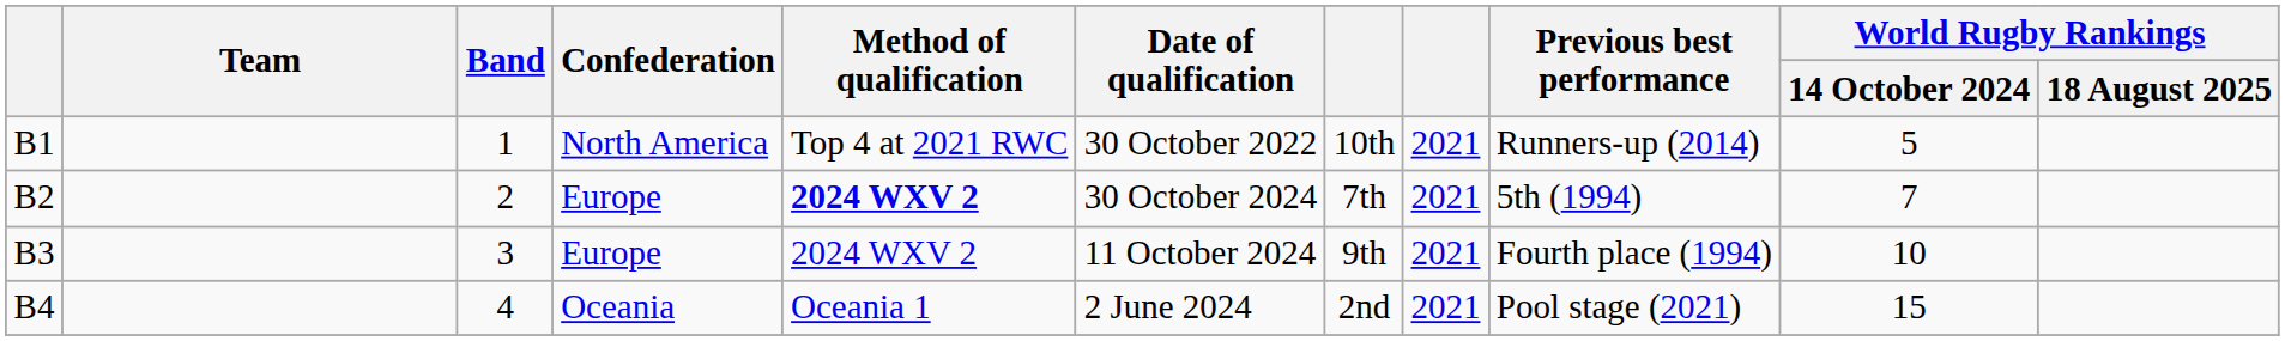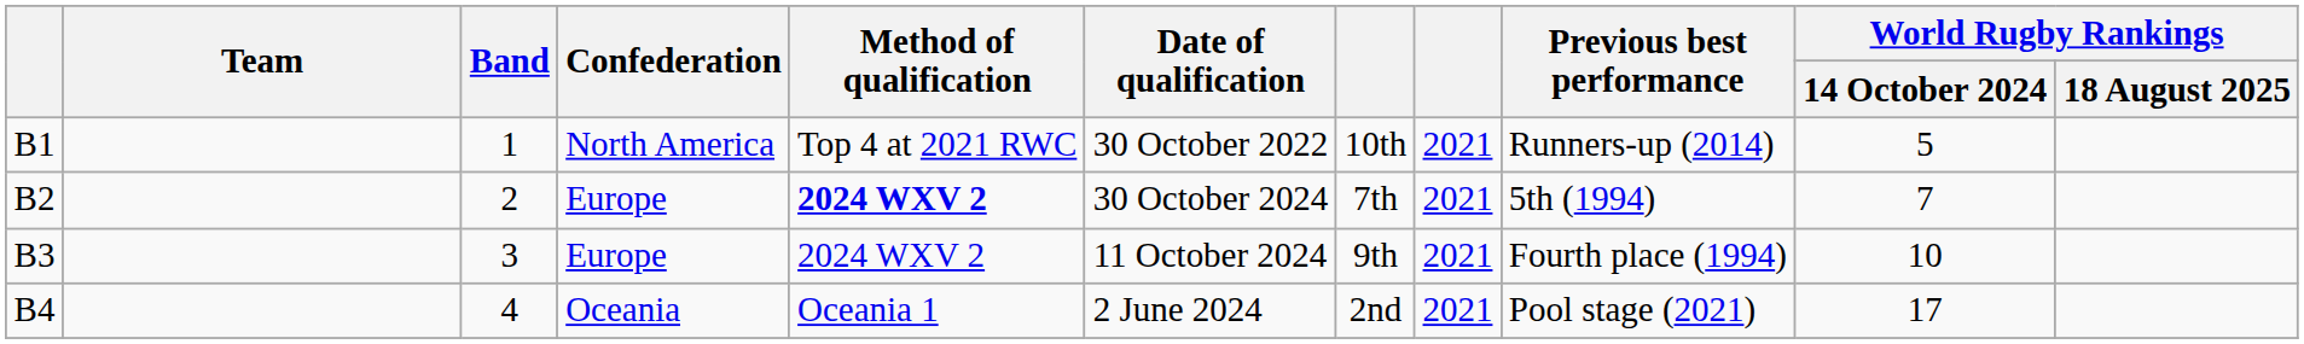 <table class="wikitable sortable">
 <tr>
 <th rowspan=2 width=15px></th>
 <th rowspan=2 width=175px>Team</th>
 <th rowspan=2 width=15px><a href='#'>Band</a></th>
 <th rowspan=2>Confederation</th>
 <th rowspan=2>Method of<br>qualification</th>
 <th rowspan=2>Date of<br>qualification</th>
 <th rowspan=2 data-sort-type="number"></th>
 <th rowspan=2></th>
 <th rowspan=2>Previous best<br>performance</th>
 <th colspan=2><a href='#'>World Rugby Rankings</a></th>
 </tr>
 <tr>
 <th>14 October 2024</th>
 <th>18 August 2025</th>
 </tr>
 <tr>
 <td>B1</td>
 <td></td>
 <td align=center>1</td>
 <td><a href='#'>North America</a></td>
 <td>Top 4 at <a href='#'>2021 RWC</a></td>
 <td>30 October 2022</td>
 <td align=center>10th</td>
 <td align=center><a href='#'>2021</a></td>
 <td data-sort-value="6.1">Runners-up (<a href='#'>2014</a>)</td>
 <td align=center>5</td>
 <td align=center></td>
 </tr>
 <tr>
 <td>B2</td>
 <td></td>
 <td align=center>2</td>
 <td><a href='#'>Europe</a></td>
 <td><strong><a href='#'>2024 WXV 2</a></strong></td>
 <td>30 October 2024</td>
 <td align=center>7th</td>
 <td align=center><a href='#'>2021</a></td>
 <td data-sort-value="4.1">5th (<a href='#'>1994</a>)</td>
 <td align=center>7</td>
 <td align=center></td>
 </tr>
 <tr>
 <td>B3</td>
 <td></td>
 <td align=center>3</td>
 <td><a href='#'>Europe</a></td>
 <td><a href='#'>2024 WXV 2</a></td>
 <td>11 October 2024</td>
 <td align=center>9th</td>
 <td align=center><a href='#'>2021</a></td>
 <td data-sort-value=" ">Fourth place (<a href='#'>1994</a>)</td>
 <td align=center>10</td>
 <td align=center></td>
 </tr>
 <tr>
 <td>B4</td>
 <td></td>
 <td align=center>4</td>
 <td><a href='#'>Oceania</a></td>
 <td><a href='#'>Oceania 1</a></td>
 <td>2 June 2024</td>
 <td align=center>2nd</td>
 <td align=center><a href='#'>2021</a></td>
 <td data-sort-value="1.1">Pool stage (<a href='#'>2021</a>)</td>
-<td align=center>15</td>
+<td align=center>17</td>
 <td align=center></td>
 </tr>
 </table>
